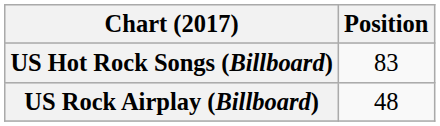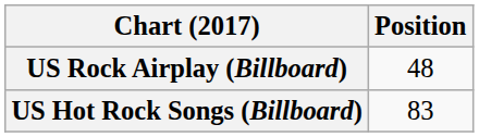 <table class="wikitable plainrowheaders" style="text-align:center">
 <tr>
 <th>Chart (2017)</th>
 <th>Position</th>
 </tr>
 <tr>
+<th scope="row">US Rock Airplay (<em>Billboard</em>)</th>
+<td>48</td>
+</tr>
+<tr>
 <th scope="row">US Hot Rock Songs (<em>Billboard</em>)</th>
 <td>83</td>
 </tr>
-<tr>
-<th scope="row">US Rock Airplay (<em>Billboard</em>)</th>
-<td>48</td>
-</tr>
 </table>
